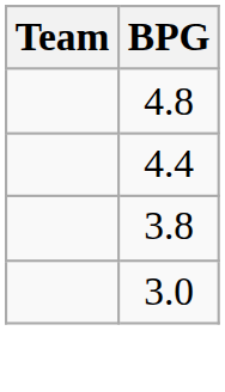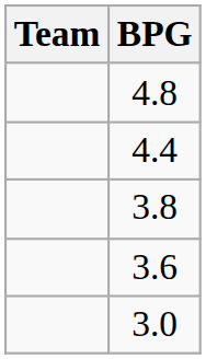 <table class=wikitable>
 <tr>
 <th>Team</th>
 <th>BPG</th>
 </tr>
 <tr>
 <td></td>
 <td align=center>4.8</td>
 </tr>
 <tr>
 <td></td>
 <td align=center>4.4</td>
 </tr>
 <tr>
 <td></td>
 <td align=center>3.8</td>
 </tr>
 <tr>
 <td></td>
+<td align=center>3.6</td>
+</tr>
+<tr>
+<td></td>
 <td align=center>3.0</td>
 </tr>
 </table>
